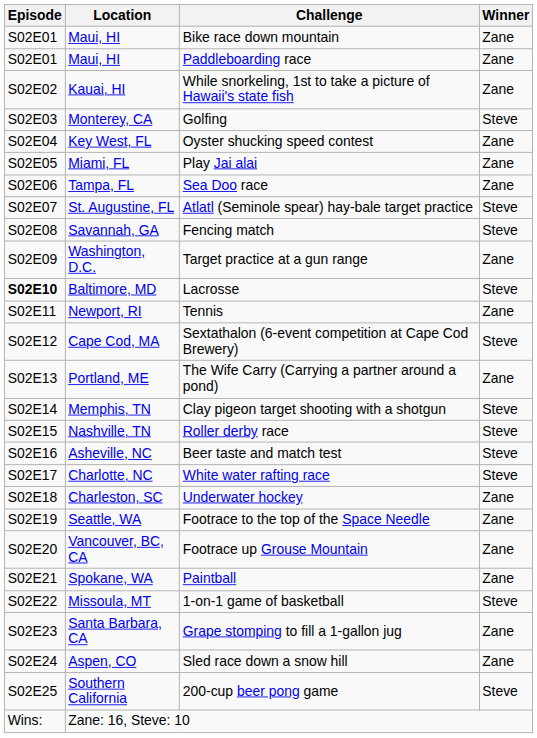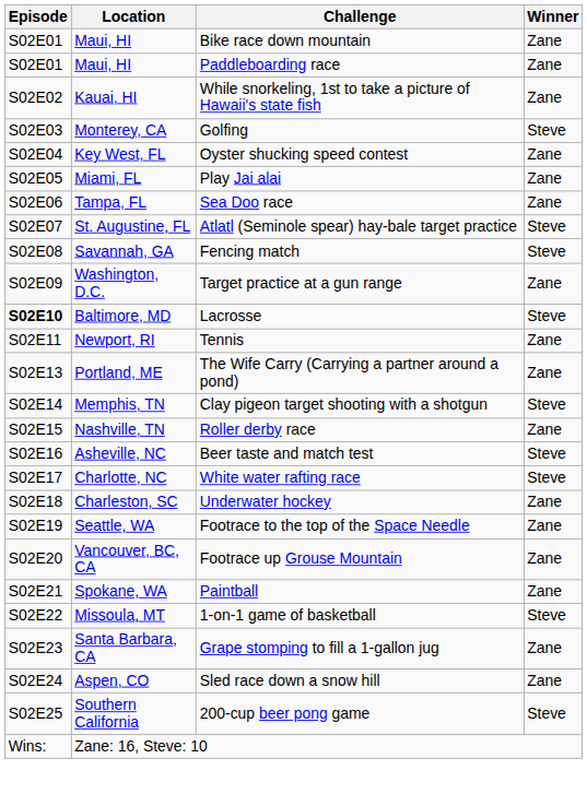 <table class="wikitable">
 <tr>
 <th>Episode</th>
 <th>Location</th>
 <th>Challenge</th>
 <th>Winner</th>
 </tr>
 <tr>
 <td>S02E01</td>
 <td><a href='#'>Maui, HI</a></td>
 <td>Bike race down mountain</td>
 <td>Zane</td>
 </tr>
 <tr>
 <td>S02E01</td>
 <td><a href='#'>Maui, HI</a></td>
 <td><a href='#'>Paddleboarding</a> race</td>
 <td>Zane</td>
 </tr>
 <tr>
 <td>S02E02</td>
 <td><a href='#'>Kauai, HI</a></td>
 <td>While snorkeling, 1st to take a picture of <a href='#'>Hawaii's state fish</a></td>
 <td>Zane</td>
 </tr>
 <tr>
 <td>S02E03</td>
 <td><a href='#'>Monterey, CA</a></td>
 <td>Golfing</td>
 <td>Steve</td>
 </tr>
 <tr>
 <td>S02E04</td>
 <td><a href='#'>Key West, FL</a></td>
 <td>Oyster shucking speed contest</td>
 <td>Zane</td>
 </tr>
 <tr>
 <td>S02E05</td>
 <td><a href='#'>Miami, FL</a></td>
 <td>Play <a href='#'>Jai alai</a></td>
 <td>Zane</td>
 </tr>
 <tr>
 <td>S02E06</td>
 <td><a href='#'>Tampa, FL</a></td>
 <td><a href='#'>Sea Doo</a> race</td>
 <td>Zane</td>
 </tr>
 <tr>
 <td>S02E07</td>
 <td><a href='#'>St. Augustine, FL</a></td>
 <td><a href='#'>Atlatl</a> (Seminole spear) hay-bale target practice</td>
 <td>Steve</td>
 </tr>
 <tr>
 <td>S02E08</td>
 <td><a href='#'>Savannah, GA</a></td>
 <td>Fencing match</td>
 <td>Steve</td>
 </tr>
 <tr>
 <td>S02E09</td>
 <td><a href='#'>Washington, D.C.</a></td>
 <td>Target practice at a gun range</td>
 <td>Zane</td>
 </tr>
 <tr>
 <td><strong>S02E10</strong></td>
 <td><a href='#'>Baltimore, MD</a></td>
 <td>Lacrosse</td>
 <td>Steve</td>
 </tr>
 <tr>
 <td>S02E11</td>
 <td><a href='#'>Newport, RI</a></td>
 <td>Tennis</td>
 <td>Zane</td>
 </tr>
 <tr>
-<td>S02E12</td>
-<td><a href='#'>Cape Cod, MA</a></td>
-<td>Sextathalon (6-event competition at Cape Cod Brewery)</td>
-<td>Steve</td>
-</tr>
-<tr>
 <td>S02E13</td>
 <td><a href='#'>Portland, ME</a></td>
 <td>The Wife Carry (Carrying a partner around a pond)</td>
 <td>Zane</td>
 </tr>
 <tr>
 <td>S02E14</td>
 <td><a href='#'>Memphis, TN</a></td>
 <td>Clay pigeon target shooting with a shotgun</td>
 <td>Steve</td>
 </tr>
 <tr>
 <td>S02E15</td>
 <td><a href='#'>Nashville, TN</a></td>
 <td><a href='#'>Roller derby</a> race</td>
-<td>Steve</td>
+<td>Zane</td>
 </tr>
 <tr>
 <td>S02E16</td>
 <td><a href='#'>Asheville, NC</a></td>
 <td>Beer taste and match test</td>
 <td>Steve</td>
 </tr>
 <tr>
 <td>S02E17</td>
 <td><a href='#'>Charlotte, NC</a></td>
 <td><a href='#'>White water rafting race</a></td>
 <td>Steve</td>
 </tr>
 <tr>
 <td>S02E18</td>
 <td><a href='#'>Charleston, SC</a></td>
 <td><a href='#'>Underwater hockey</a></td>
 <td>Zane</td>
 </tr>
 <tr>
 <td>S02E19</td>
 <td><a href='#'>Seattle, WA</a></td>
 <td>Footrace to the top of the <a href='#'>Space Needle</a></td>
 <td>Zane</td>
 </tr>
 <tr>
 <td>S02E20</td>
 <td><a href='#'>Vancouver, BC, CA</a></td>
 <td>Footrace up <a href='#'>Grouse Mountain</a></td>
 <td>Zane</td>
 </tr>
 <tr>
 <td>S02E21</td>
 <td><a href='#'>Spokane, WA</a></td>
 <td><a href='#'>Paintball</a></td>
 <td>Zane</td>
 </tr>
 <tr>
 <td>S02E22</td>
 <td><a href='#'>Missoula, MT</a></td>
 <td>1-on-1 game of basketball</td>
 <td>Steve</td>
 </tr>
 <tr>
 <td>S02E23</td>
 <td><a href='#'>Santa Barbara, CA</a></td>
 <td><a href='#'>Grape stomping</a> to fill a 1-gallon jug</td>
 <td>Zane</td>
 </tr>
 <tr>
 <td>S02E24</td>
 <td><a href='#'>Aspen, CO</a></td>
 <td>Sled race down a snow hill</td>
 <td>Zane</td>
 </tr>
 <tr>
 <td>S02E25</td>
 <td><a href='#'>Southern California</a></td>
 <td>200-cup <a href='#'>beer pong</a> game</td>
 <td>Steve</td>
 </tr>
 <tr>
 <td>Wins:</td>
 <td colspan="3">Zane: 16, Steve: 10</td>
 </tr>
 </table>
